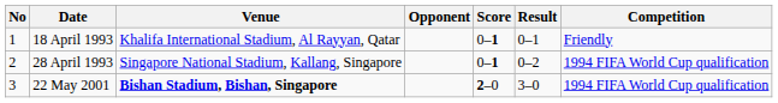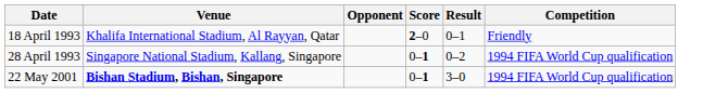 <table class="wikitable">
 <tr>
-<th>No</th>
 <th>Date</th>
 <th>Venue</th>
 <th>Opponent</th>
 <th>Score</th>
 <th>Result</th>
 <th>Competition</th>
 </tr>
 <tr>
-<td>1</td>
 <td>18 April 1993</td>
 <td><a href='#'>Khalifa International Stadium</a>, <a href='#'>Al Rayyan</a>, Qatar</td>
 <td></td>
-<td>0–<strong>1</strong></td>
+<td><strong>2</strong>–0</td>
 <td>0–1</td>
 <td><a href='#'>Friendly</a></td>
 </tr>
 <tr>
-<td>2</td>
 <td>28 April 1993</td>
 <td><a href='#'>Singapore National Stadium</a>, <a href='#'>Kallang</a>, Singapore</td>
 <td></td>
 <td>0–<strong>1</strong></td>
 <td>0–2</td>
 <td><a href='#'>1994 FIFA World Cup qualification</a></td>
 </tr>
 <tr>
-<td>3</td>
 <td>22 May 2001</td>
 <td><strong><a href='#'>Bishan Stadium</a>, <a href='#'>Bishan</a>, Singapore</strong></td>
 <td></td>
-<td><strong>2</strong>–0</td>
+<td>0–<strong>1</strong></td>
 <td>3–0</td>
 <td><a href='#'>1994 FIFA World Cup qualification</a></td>
 </tr>
 </table>
